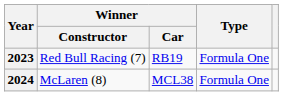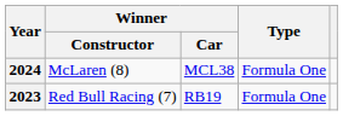 <table class="wikitable" style="font-size: 90%;">
 <tr>
 <th rowspan=2>Year</th>
 <th colspan=2>Winner</th>
 <th rowspan=2>Type</th>
 <th rowspan=2></th>
 </tr>
 <tr>
 <th>Constructor</th>
 <th>Car</th>
 </tr>
 <tr>
+<th>2024</th>
+<td> <a href='#'>McLaren</a> (8)</td>
+<td><a href='#'>MCL38</a></td>
+<td><a href='#'>Formula One</a></td>
+<td></td>
+</tr>
+<tr>
 <th>2023</th>
 <td> <a href='#'>Red Bull Racing</a> (7)</td>
 <td><a href='#'>RB19</a></td>
 <td><a href='#'>Formula One</a></td>
 <td></td>
 </tr>
-<tr>
-<th>2024</th>
-<td> <a href='#'>McLaren</a> (8)</td>
-<td><a href='#'>MCL38</a></td>
-<td><a href='#'>Formula One</a></td>
-<td></td>
-</tr>
 </table>
